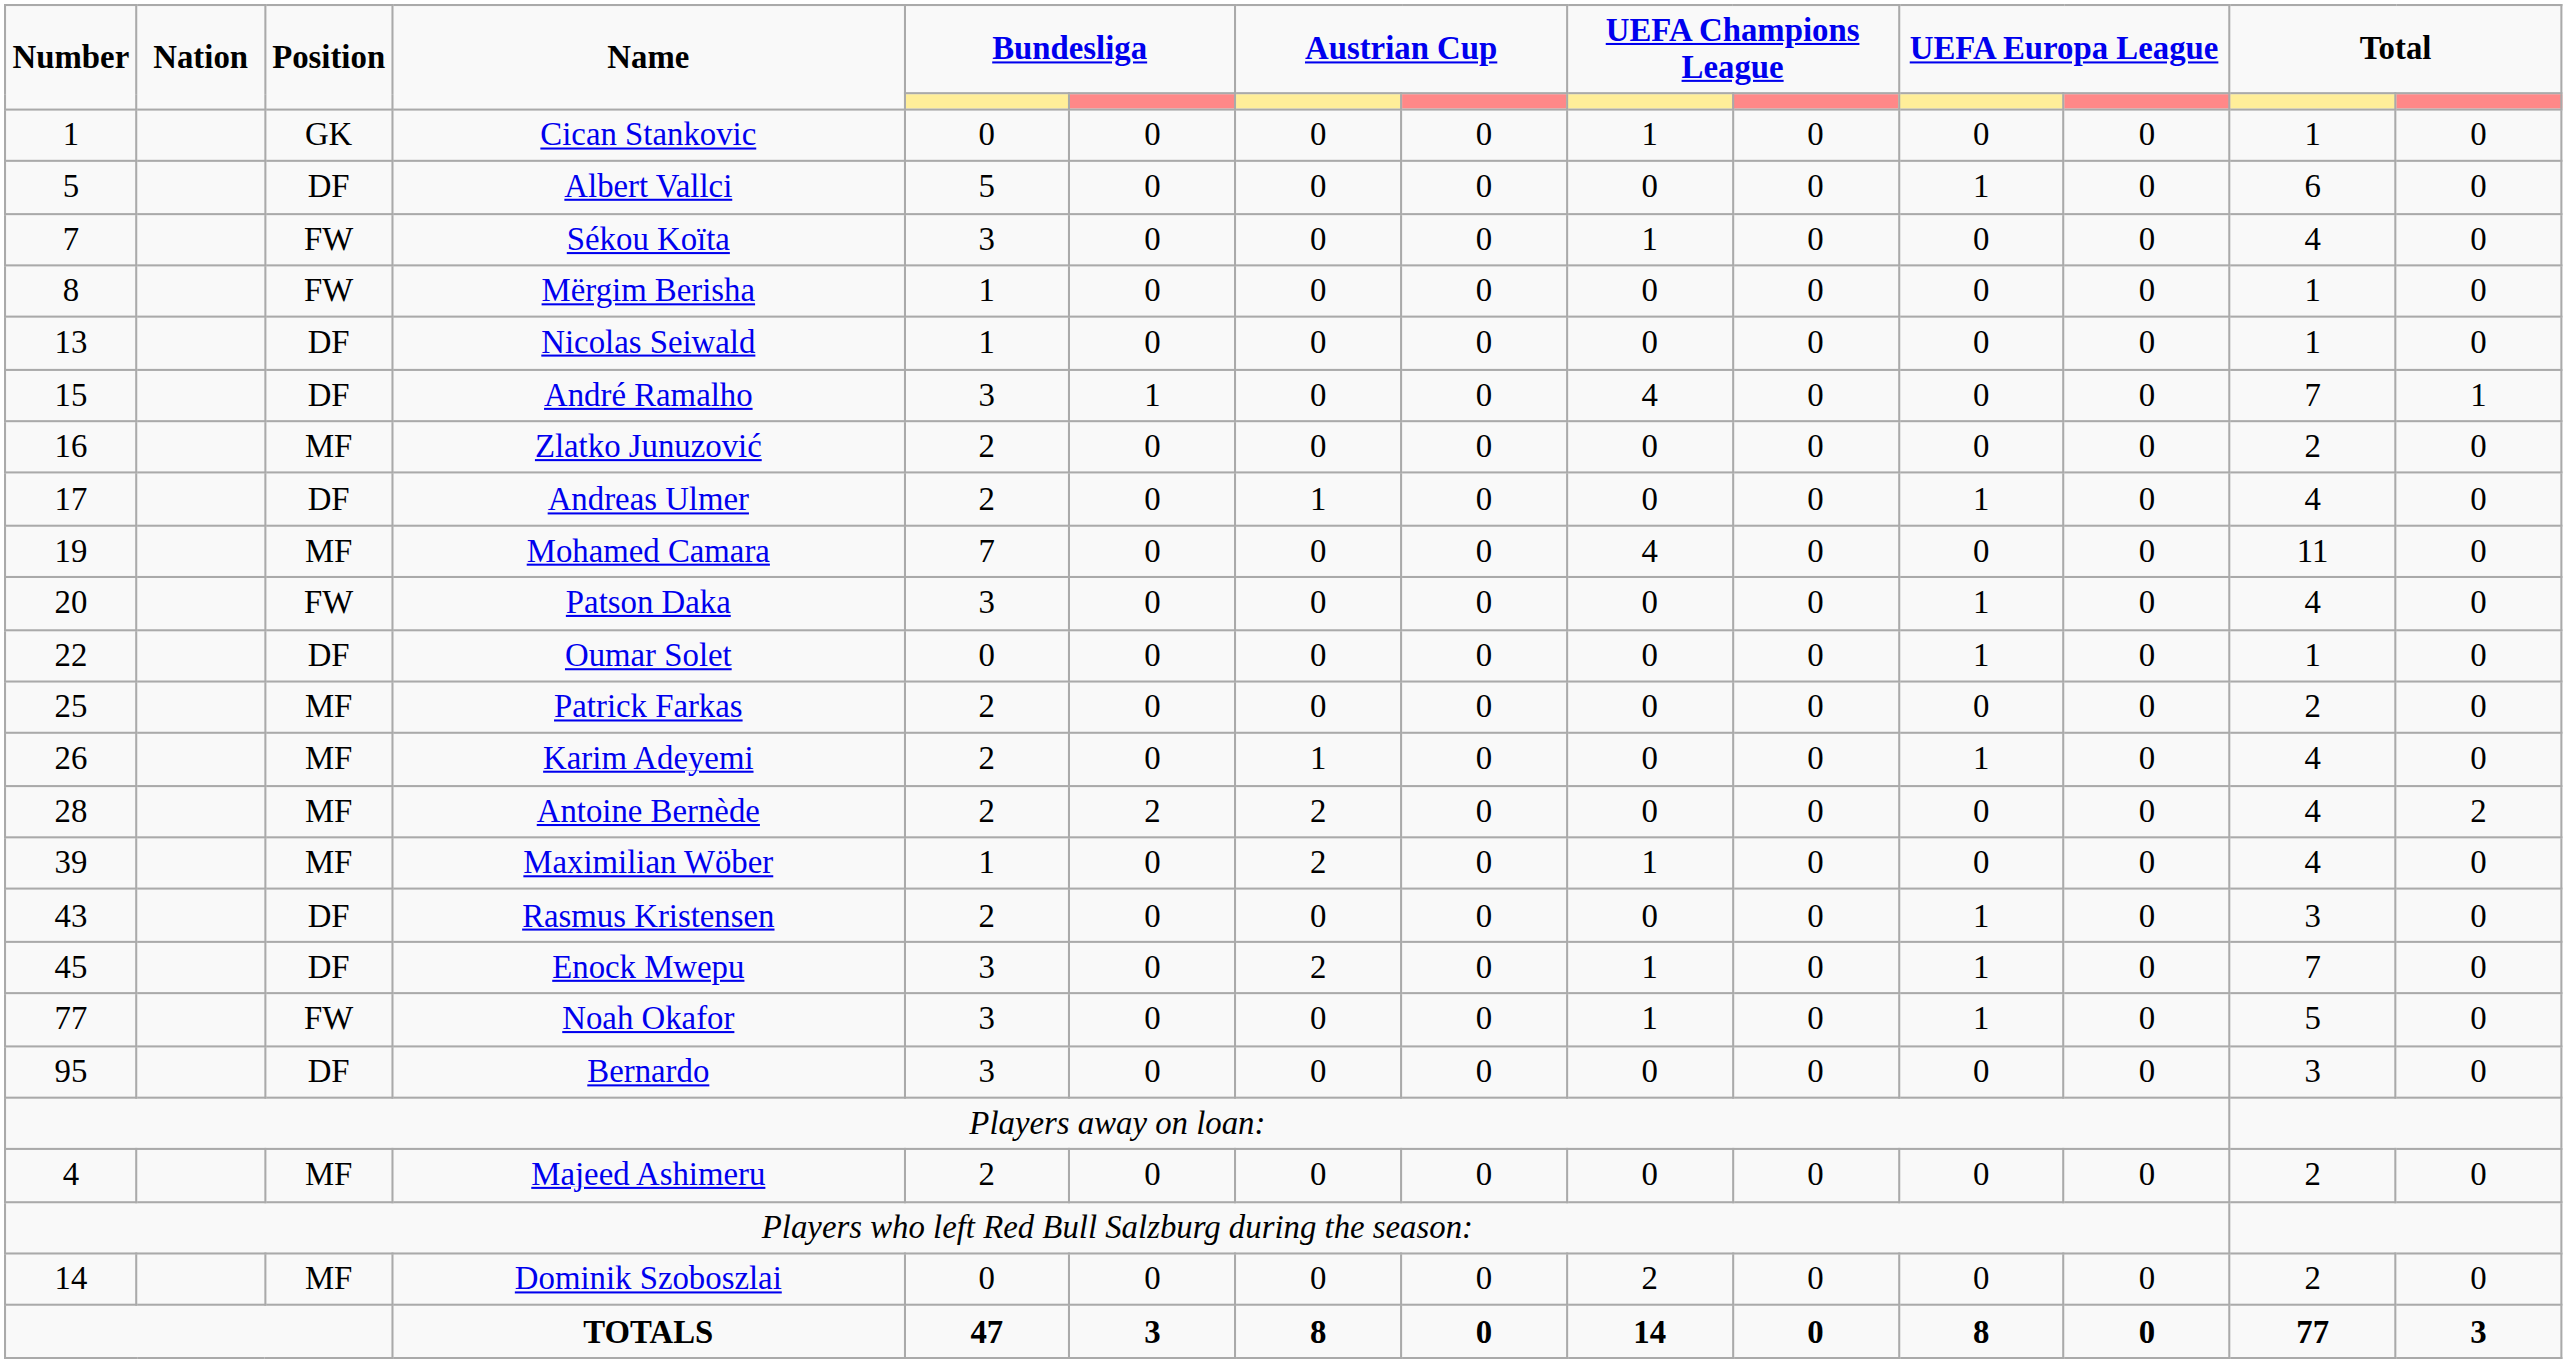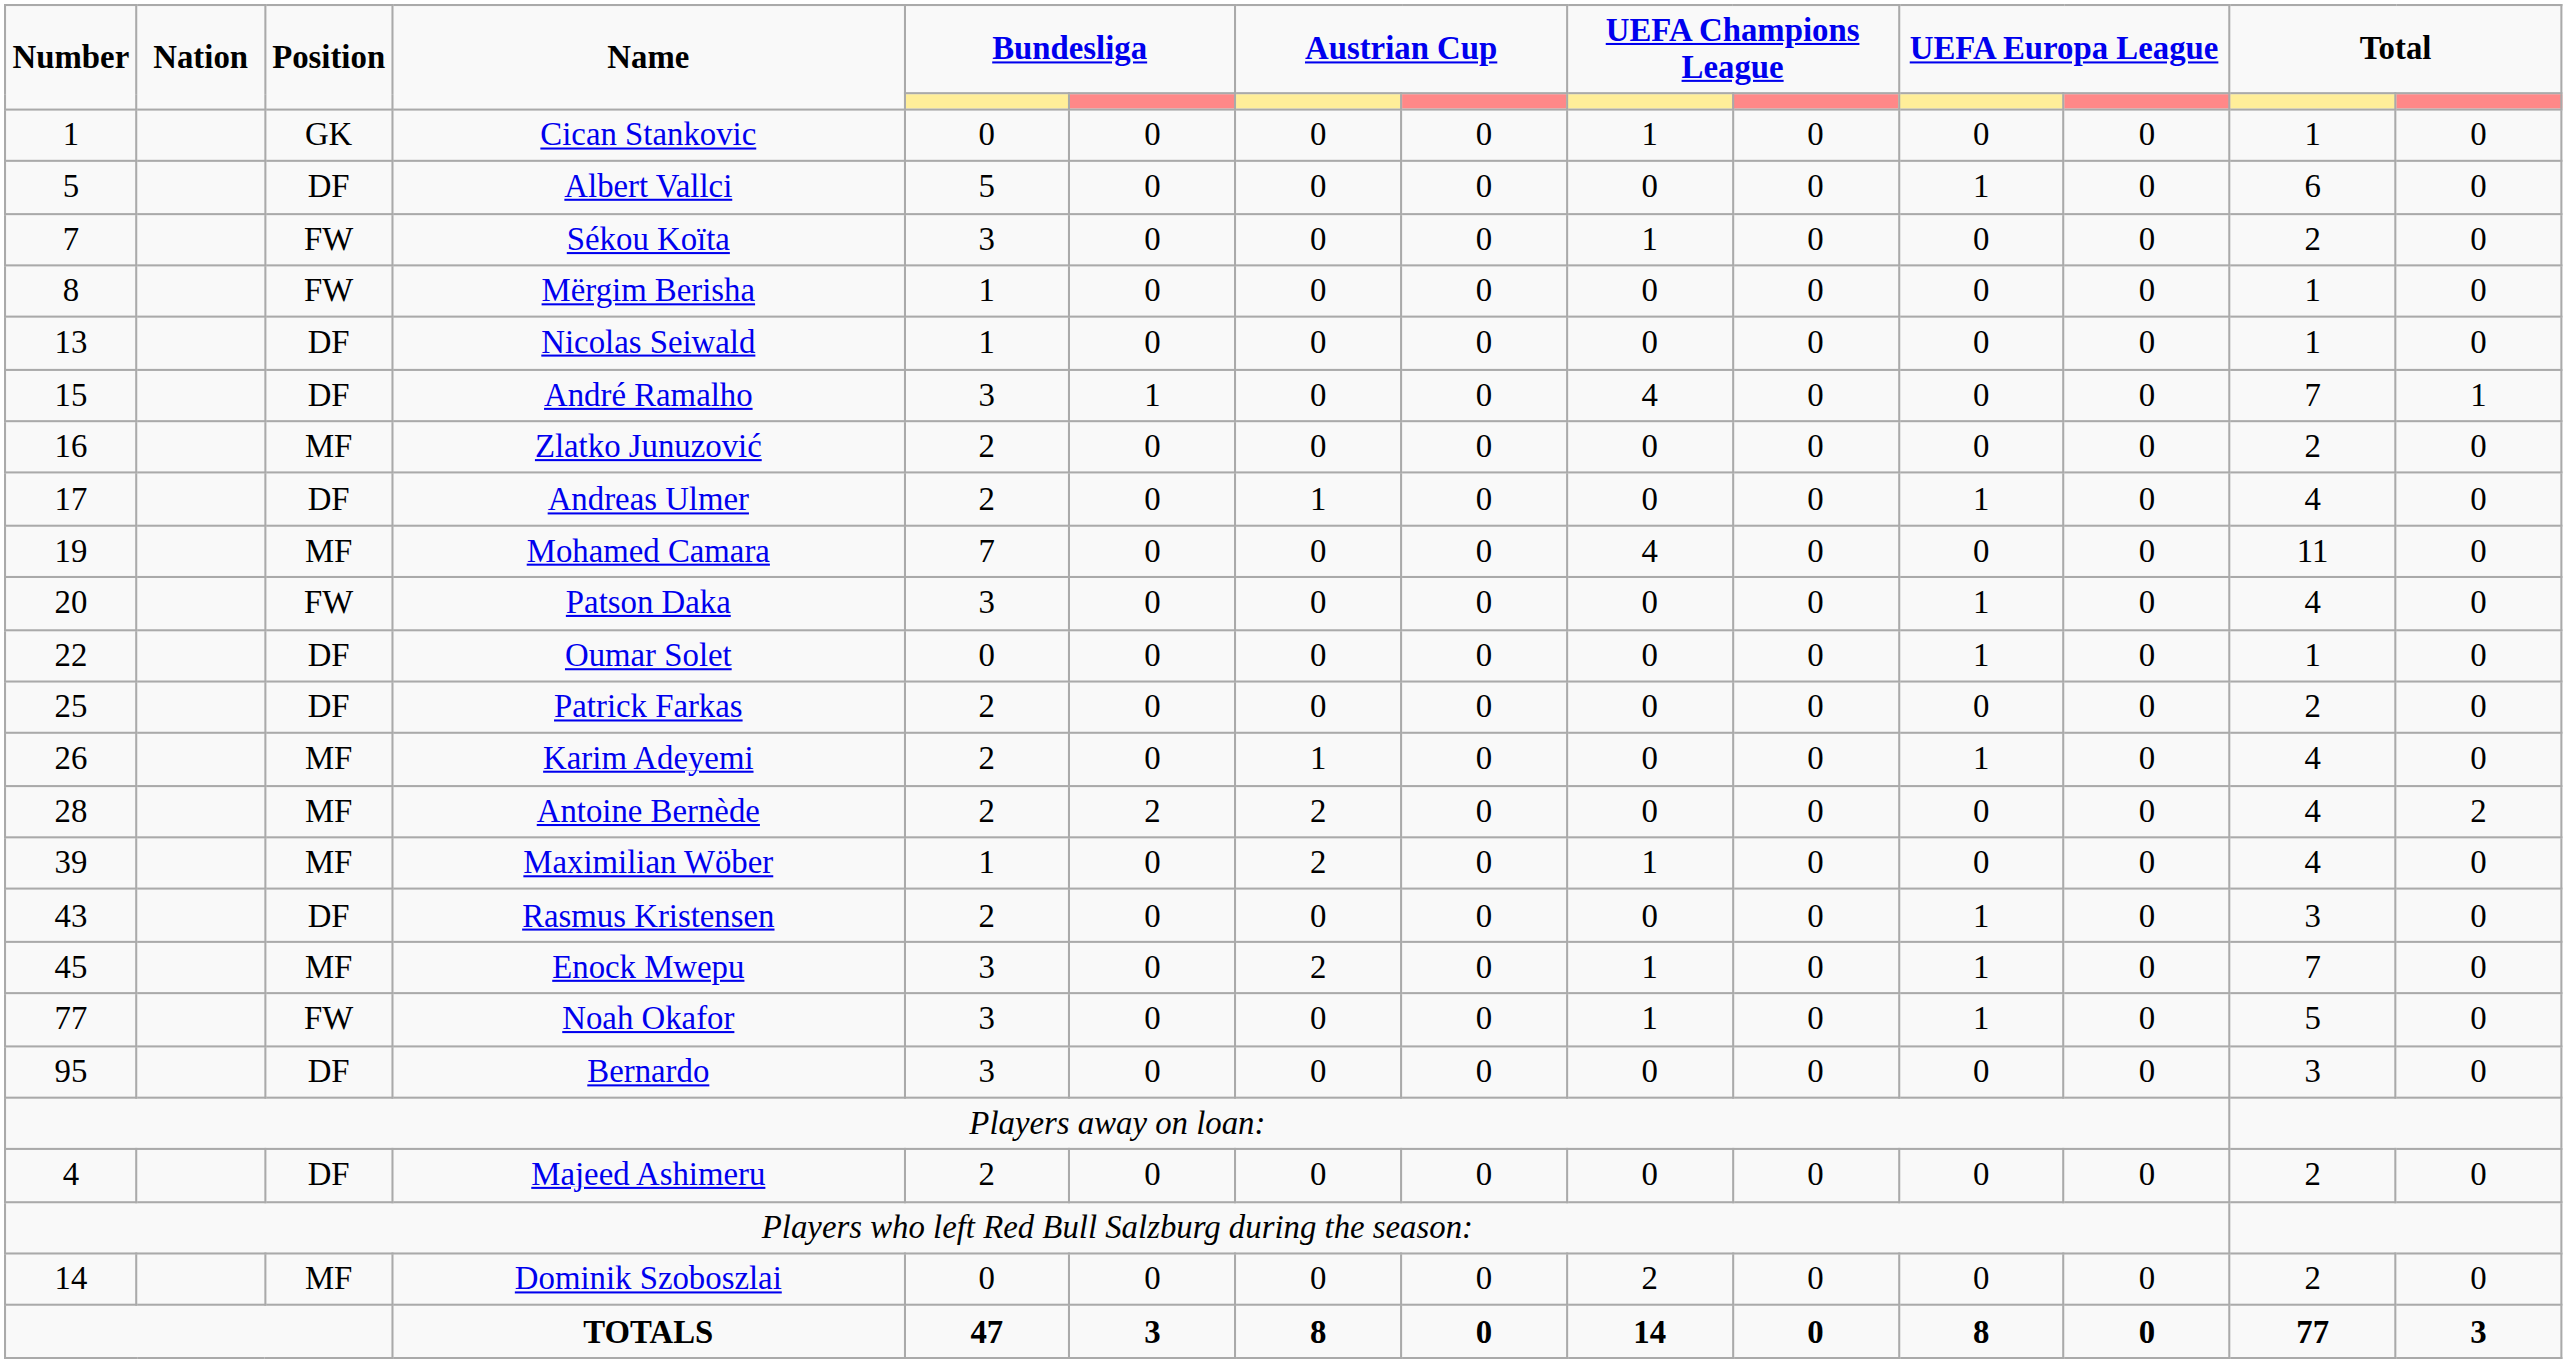 <table class="wikitable" style="text-align:center;">
 <tr>
 <td rowspan="2"  style="width:5%; text-align:center;"><strong>Number</strong></td>
 <td rowspan="2"  style="width:5%; text-align:center;"><strong>Nation</strong></td>
 <td rowspan="2"  style="width:5%; text-align:center;"><strong>Position</strong></td>
 <td rowspan="2"  style="width:20%; text-align:center;"><strong>Name</strong></td>
 <td colspan="2" style="text-align:center;"><strong><a href='#'>Bundesliga</a></strong></td>
 <td colspan="2" style="text-align:center;"><strong><a href='#'>Austrian Cup</a></strong></td>
 <td colspan="2" style="text-align:center;"><strong><a href='#'>UEFA Champions League</a></strong></td>
 <td colspan="2" style="text-align:center;"><strong><a href='#'>UEFA Europa League</a></strong></td>
 <td colspan="2" style="text-align:center;"><strong>Total</strong></td>
 </tr>
 <tr>
 <th style="width:60px; background:#fe9;"></th>
 <th style="width:60px; background:#ff8888;"></th>
 <th style="width:60px; background:#fe9;"></th>
 <th style="width:60px; background:#ff8888;"></th>
 <th style="width:60px; background:#fe9;"></th>
 <th style="width:60px; background:#ff8888;"></th>
 <th style="width:60px; background:#fe9;"></th>
 <th style="width:60px; background:#ff8888;"></th>
 <th style="width:60px; background:#fe9;"></th>
 <th style="width:60px; background:#ff8888;"></th>
 </tr>
 <tr>
 <td>1</td>
 <td></td>
 <td>GK</td>
 <td><a href='#'>Cican Stankovic</a></td>
 <td>0</td>
 <td>0</td>
 <td>0</td>
 <td>0</td>
 <td>1</td>
 <td>0</td>
 <td>0</td>
 <td>0</td>
 <td>1</td>
 <td>0</td>
 </tr>
 <tr>
 <td>5</td>
 <td></td>
 <td>DF</td>
 <td><a href='#'>Albert Vallci</a></td>
 <td>5</td>
 <td>0</td>
 <td>0</td>
 <td>0</td>
 <td>0</td>
 <td>0</td>
 <td>1</td>
 <td>0</td>
 <td>6</td>
 <td>0</td>
 </tr>
 <tr>
 <td>7</td>
 <td></td>
 <td>FW</td>
 <td><a href='#'>Sékou Koïta</a></td>
 <td>3</td>
 <td>0</td>
 <td>0</td>
 <td>0</td>
 <td>1</td>
 <td>0</td>
 <td>0</td>
 <td>0</td>
-<td>4</td>
+<td>2</td>
 <td>0</td>
 </tr>
 <tr>
 <td>8</td>
 <td></td>
 <td>FW</td>
 <td><a href='#'>Mërgim Berisha</a></td>
 <td>1</td>
 <td>0</td>
 <td>0</td>
 <td>0</td>
 <td>0</td>
 <td>0</td>
 <td>0</td>
 <td>0</td>
 <td>1</td>
 <td>0</td>
 </tr>
 <tr>
 <td>13</td>
 <td></td>
 <td>DF</td>
 <td><a href='#'>Nicolas Seiwald</a></td>
 <td>1</td>
 <td>0</td>
 <td>0</td>
 <td>0</td>
 <td>0</td>
 <td>0</td>
 <td>0</td>
 <td>0</td>
 <td>1</td>
 <td>0</td>
 </tr>
 <tr>
 <td>15</td>
 <td></td>
 <td>DF</td>
 <td><a href='#'>André Ramalho</a></td>
 <td>3</td>
 <td>1</td>
 <td>0</td>
 <td>0</td>
 <td>4</td>
 <td>0</td>
 <td>0</td>
 <td>0</td>
 <td>7</td>
 <td>1</td>
 </tr>
 <tr>
 <td>16</td>
 <td></td>
 <td>MF</td>
 <td><a href='#'>Zlatko Junuzović</a></td>
 <td>2</td>
 <td>0</td>
 <td>0</td>
 <td>0</td>
 <td>0</td>
 <td>0</td>
 <td>0</td>
 <td>0</td>
 <td>2</td>
 <td>0</td>
 </tr>
 <tr>
 <td>17</td>
 <td></td>
 <td>DF</td>
 <td><a href='#'>Andreas Ulmer</a></td>
 <td>2</td>
 <td>0</td>
 <td>1</td>
 <td>0</td>
 <td>0</td>
 <td>0</td>
 <td>1</td>
 <td>0</td>
 <td>4</td>
 <td>0</td>
 </tr>
 <tr>
 <td>19</td>
 <td></td>
 <td>MF</td>
 <td><a href='#'>Mohamed Camara</a></td>
 <td>7</td>
 <td>0</td>
 <td>0</td>
 <td>0</td>
 <td>4</td>
 <td>0</td>
 <td>0</td>
 <td>0</td>
 <td>11</td>
 <td>0</td>
 </tr>
 <tr>
 <td>20</td>
 <td></td>
 <td>FW</td>
 <td><a href='#'>Patson Daka</a></td>
 <td>3</td>
 <td>0</td>
 <td>0</td>
 <td>0</td>
 <td>0</td>
 <td>0</td>
 <td>1</td>
 <td>0</td>
 <td>4</td>
 <td>0</td>
 </tr>
 <tr>
 <td>22</td>
 <td></td>
 <td>DF</td>
 <td><a href='#'>Oumar Solet</a></td>
 <td>0</td>
 <td>0</td>
 <td>0</td>
 <td>0</td>
 <td>0</td>
 <td>0</td>
 <td>1</td>
 <td>0</td>
 <td>1</td>
 <td>0</td>
 </tr>
 <tr>
 <td>25</td>
 <td></td>
-<td>MF</td>
+<td>DF</td>
 <td><a href='#'>Patrick Farkas</a></td>
 <td>2</td>
 <td>0</td>
 <td>0</td>
 <td>0</td>
 <td>0</td>
 <td>0</td>
 <td>0</td>
 <td>0</td>
 <td>2</td>
 <td>0</td>
 </tr>
 <tr>
 <td>26</td>
 <td></td>
 <td>MF</td>
 <td><a href='#'>Karim Adeyemi</a></td>
 <td>2</td>
 <td>0</td>
 <td>1</td>
 <td>0</td>
 <td>0</td>
 <td>0</td>
 <td>1</td>
 <td>0</td>
 <td>4</td>
 <td>0</td>
 </tr>
 <tr>
 <td>28</td>
 <td></td>
 <td>MF</td>
 <td><a href='#'>Antoine Bernède</a></td>
 <td>2</td>
 <td>2</td>
 <td>2</td>
 <td>0</td>
 <td>0</td>
 <td>0</td>
 <td>0</td>
 <td>0</td>
 <td>4</td>
 <td>2</td>
 </tr>
 <tr>
 <td>39</td>
 <td></td>
 <td>MF</td>
 <td><a href='#'>Maximilian Wöber</a></td>
 <td>1</td>
 <td>0</td>
 <td>2</td>
 <td>0</td>
 <td>1</td>
 <td>0</td>
 <td>0</td>
 <td>0</td>
 <td>4</td>
 <td>0</td>
 </tr>
 <tr>
 <td>43</td>
 <td></td>
 <td>DF</td>
 <td><a href='#'>Rasmus Kristensen</a></td>
 <td>2</td>
 <td>0</td>
 <td>0</td>
 <td>0</td>
 <td>0</td>
 <td>0</td>
 <td>1</td>
 <td>0</td>
 <td>3</td>
 <td>0</td>
 </tr>
 <tr>
 <td>45</td>
 <td></td>
-<td>DF</td>
+<td>MF</td>
 <td><a href='#'>Enock Mwepu</a></td>
 <td>3</td>
 <td>0</td>
 <td>2</td>
 <td>0</td>
 <td>1</td>
 <td>0</td>
 <td>1</td>
 <td>0</td>
 <td>7</td>
 <td>0</td>
 </tr>
 <tr>
 <td>77</td>
 <td></td>
 <td>FW</td>
 <td><a href='#'>Noah Okafor</a></td>
 <td>3</td>
 <td>0</td>
 <td>0</td>
 <td>0</td>
 <td>1</td>
 <td>0</td>
 <td>1</td>
 <td>0</td>
 <td>5</td>
 <td>0</td>
 </tr>
 <tr>
 <td>95</td>
 <td></td>
 <td>DF</td>
 <td><a href='#'>Bernardo</a></td>
 <td>3</td>
 <td>0</td>
 <td>0</td>
 <td>0</td>
 <td>0</td>
 <td>0</td>
 <td>0</td>
 <td>0</td>
 <td>3</td>
 <td>0</td>
 </tr>
 <tr>
 <td colspan="12"><em>Players away on loan:</em></td>
 </tr>
 <tr>
 <td>4</td>
 <td></td>
-<td>MF</td>
+<td>DF</td>
 <td><a href='#'>Majeed Ashimeru</a></td>
 <td>2</td>
 <td>0</td>
 <td>0</td>
 <td>0</td>
 <td>0</td>
 <td>0</td>
 <td>0</td>
 <td>0</td>
 <td>2</td>
 <td>0</td>
 </tr>
 <tr>
 <td colspan="12"><em>Players who left Red Bull Salzburg during the season:</em></td>
 </tr>
 <tr>
 <td>14</td>
 <td></td>
 <td>MF</td>
 <td><a href='#'>Dominik Szoboszlai</a></td>
 <td>0</td>
 <td>0</td>
 <td>0</td>
 <td>0</td>
 <td>2</td>
 <td>0</td>
 <td>0</td>
 <td>0</td>
 <td>2</td>
 <td>0</td>
 </tr>
 <tr>
 <td colspan="3"></td>
 <td><strong>TOTALS</strong></td>
 <td><strong>47</strong></td>
 <td><strong>3</strong></td>
 <td><strong>8</strong></td>
 <td><strong>0</strong></td>
 <td><strong>14</strong></td>
 <td><strong>0</strong></td>
 <td><strong>8</strong></td>
 <td><strong>0</strong></td>
 <td><strong>77</strong></td>
 <td><strong>3</strong></td>
 </tr>
 </table>
